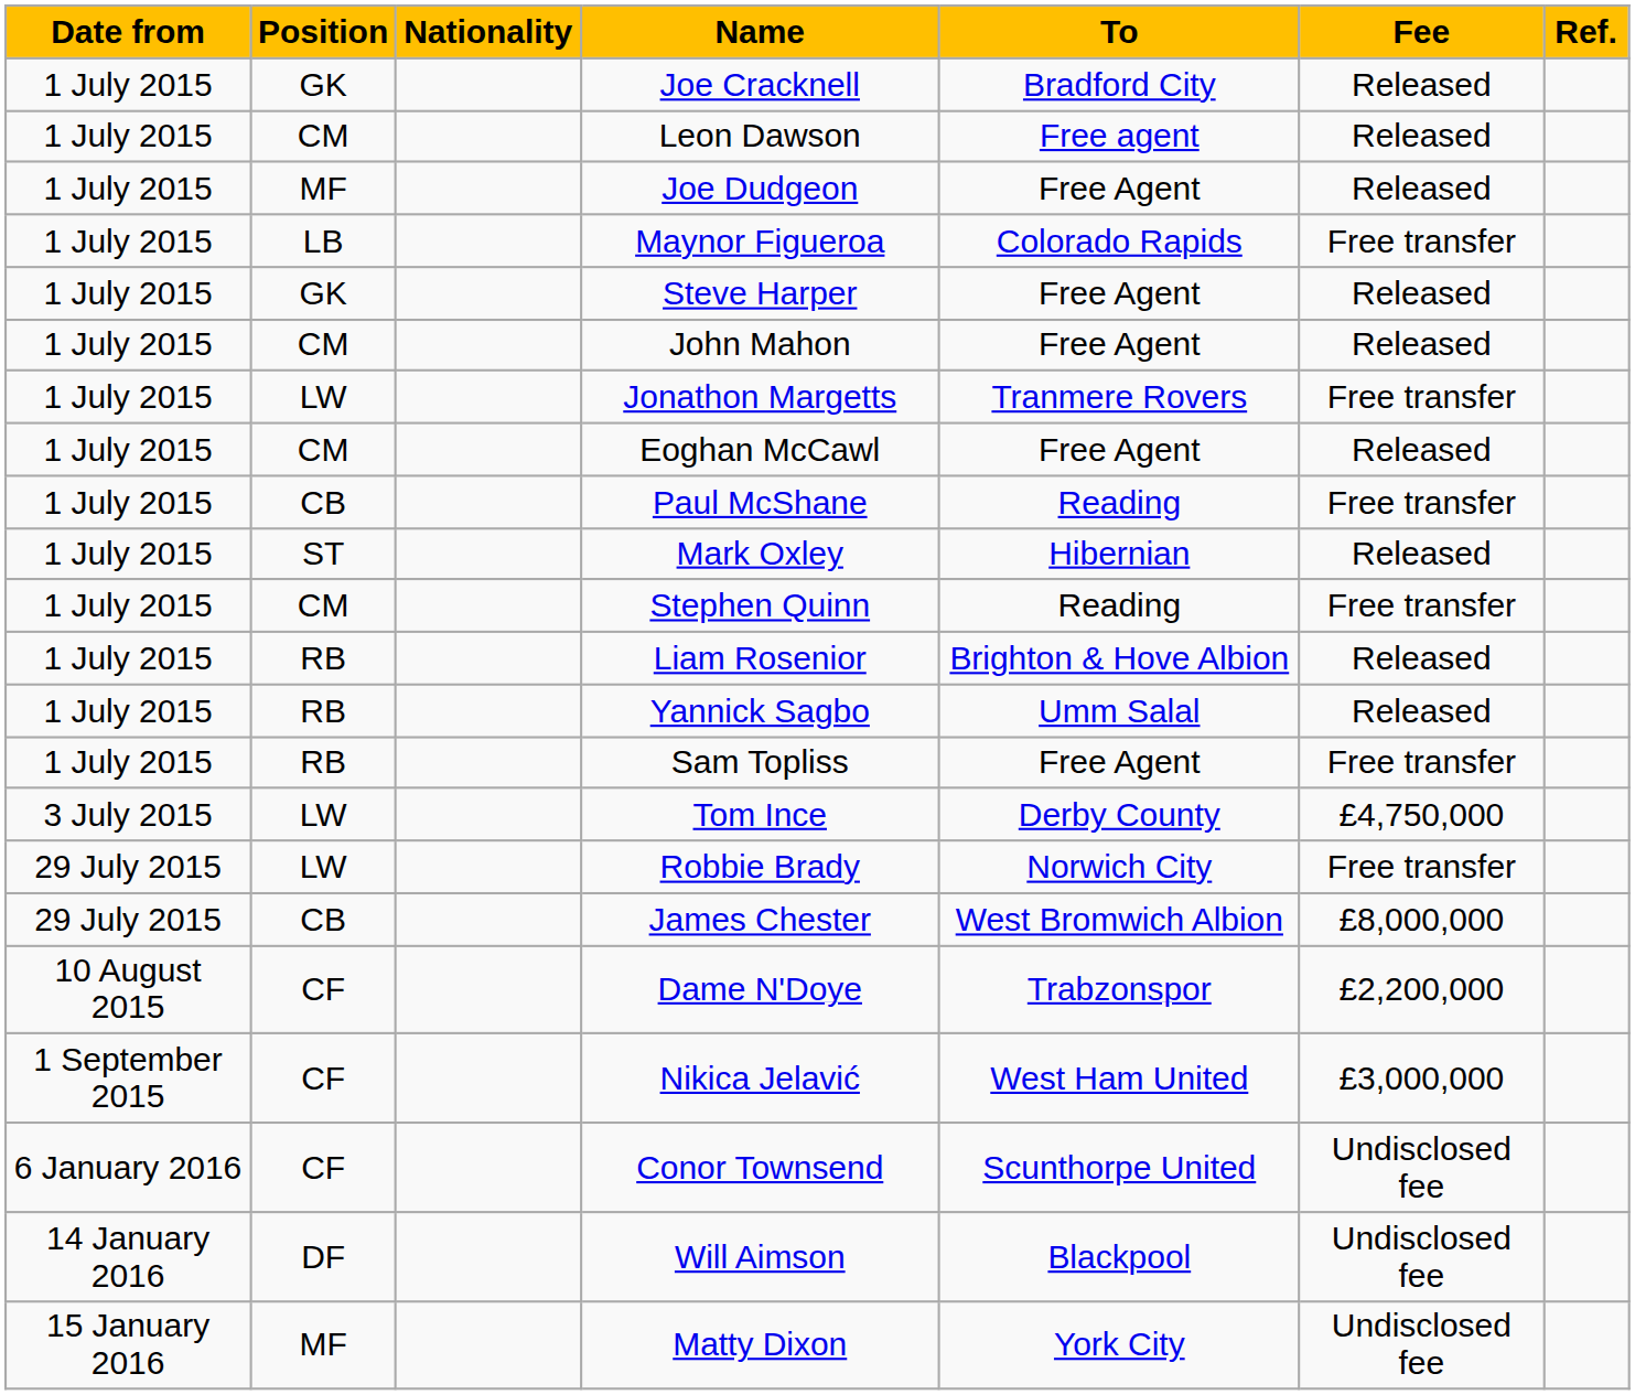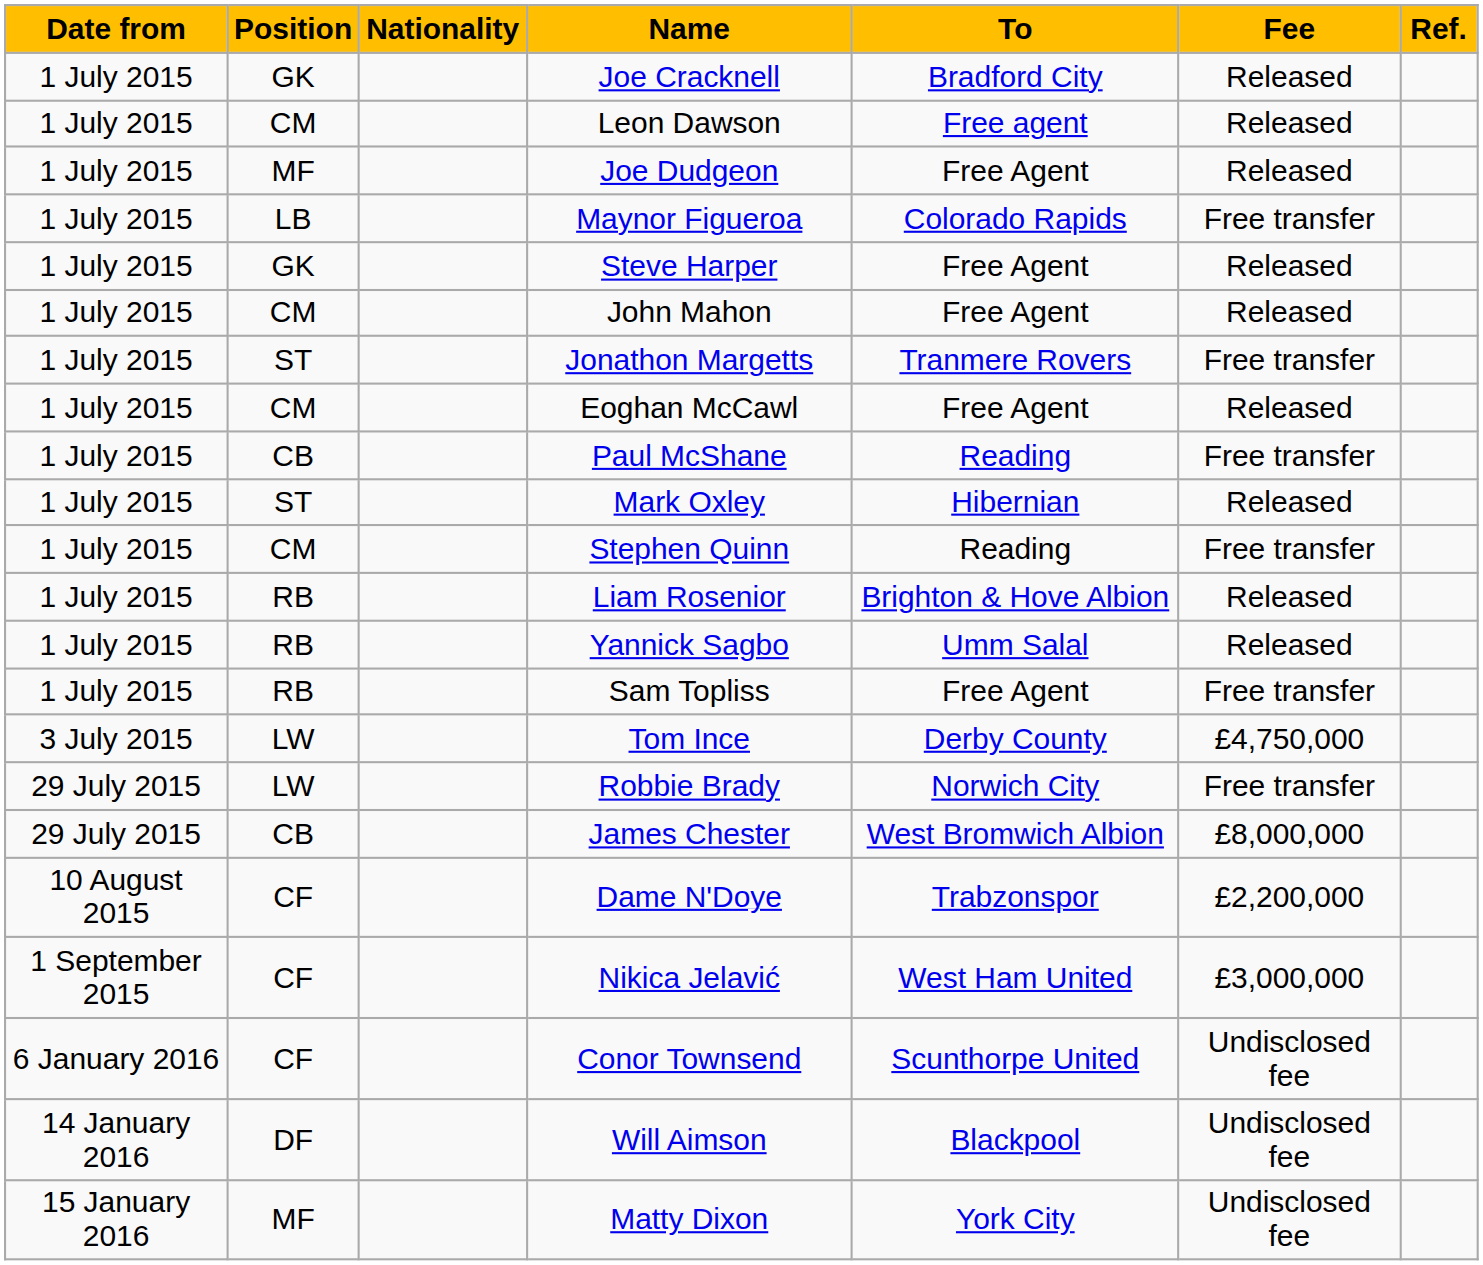 <table class="wikitable"  style="text-align:center; font-size:90%; ">
 <tr>
 <th style="background:#ffbf00; color:#000; width:100px;">Date from</th>
 <th style="background:#ffbf00; color:#000; width:50px;">Position</th>
 <th style="background:#ffbf00; color:#000; width:50px;">Nationality</th>
 <th style="background:#ffbf00; color:#000; width:150px;">Name</th>
 <th style="background:#ffbf00; color:#000; width:150px;">To</th>
 <th style="background:#ffbf00; color:#000; width:100px;">Fee</th>
 <th style="background:#ffbf00; color:#000; width:30px;">Ref.</th>
 </tr>
 <tr>
 <td>1 July 2015</td>
 <td>GK</td>
 <td></td>
 <td><a href='#'>Joe Cracknell</a></td>
 <td><a href='#'>Bradford City</a> </td>
 <td>Released</td>
 <td></td>
 </tr>
 <tr>
 <td>1 July 2015</td>
 <td>CM</td>
 <td></td>
 <td>Leon Dawson</td>
 <td><a href='#'>Free agent</a></td>
 <td>Released</td>
 <td></td>
 </tr>
 <tr>
 <td>1 July 2015</td>
 <td>MF</td>
 <td></td>
 <td><a href='#'>Joe Dudgeon</a></td>
 <td>Free Agent</td>
 <td>Released</td>
 <td></td>
 </tr>
 <tr>
 <td>1 July 2015</td>
 <td>LB</td>
 <td></td>
 <td><a href='#'>Maynor Figueroa</a></td>
 <td><a href='#'>Colorado Rapids</a> </td>
 <td>Free transfer</td>
 <td></td>
 </tr>
 <tr>
 <td>1 July 2015</td>
 <td>GK</td>
 <td></td>
 <td><a href='#'>Steve Harper</a></td>
 <td>Free Agent</td>
 <td>Released</td>
 <td></td>
 </tr>
 <tr>
 <td>1 July 2015</td>
 <td>CM</td>
 <td></td>
 <td>John Mahon</td>
 <td>Free Agent</td>
 <td>Released</td>
 <td></td>
 </tr>
 <tr>
 <td>1 July 2015</td>
-<td>LW</td>
+<td>ST</td>
 <td></td>
 <td><a href='#'>Jonathon Margetts</a></td>
 <td><a href='#'>Tranmere Rovers</a> </td>
 <td>Free transfer</td>
 <td></td>
 </tr>
 <tr>
 <td>1 July 2015</td>
 <td>CM</td>
 <td></td>
 <td>Eoghan McCawl</td>
 <td>Free Agent</td>
 <td>Released</td>
 <td></td>
 </tr>
 <tr>
 <td>1 July 2015</td>
 <td>CB</td>
 <td></td>
 <td><a href='#'>Paul McShane</a></td>
 <td><a href='#'>Reading</a> </td>
 <td>Free transfer</td>
 <td></td>
 </tr>
 <tr>
 <td>1 July 2015</td>
 <td>ST</td>
 <td></td>
 <td><a href='#'>Mark Oxley</a></td>
 <td><a href='#'>Hibernian</a> </td>
 <td>Released</td>
 <td></td>
 </tr>
 <tr>
 <td>1 July 2015</td>
 <td>CM</td>
 <td></td>
 <td><a href='#'>Stephen Quinn</a></td>
 <td>Reading</td>
 <td>Free transfer</td>
 <td></td>
 </tr>
 <tr>
 <td>1 July 2015</td>
 <td>RB</td>
 <td></td>
 <td><a href='#'>Liam Rosenior</a></td>
 <td><a href='#'>Brighton & Hove Albion</a> </td>
 <td>Released</td>
 <td></td>
 </tr>
 <tr>
 <td>1 July 2015</td>
 <td>RB</td>
 <td></td>
 <td><a href='#'>Yannick Sagbo</a></td>
 <td><a href='#'>Umm Salal</a> </td>
 <td>Released</td>
 <td></td>
 </tr>
 <tr>
 <td>1 July 2015</td>
 <td>RB</td>
 <td></td>
 <td>Sam Topliss</td>
 <td>Free Agent</td>
 <td>Free transfer</td>
 <td></td>
 </tr>
 <tr>
 <td>3 July 2015</td>
 <td>LW</td>
 <td></td>
 <td><a href='#'>Tom Ince</a></td>
 <td><a href='#'>Derby County</a></td>
 <td>£4,750,000</td>
 <td></td>
 </tr>
 <tr>
 <td>29 July 2015</td>
 <td>LW</td>
 <td></td>
 <td><a href='#'>Robbie Brady</a></td>
 <td><a href='#'>Norwich City</a></td>
 <td>Free transfer</td>
 <td></td>
 </tr>
 <tr>
 <td>29 July 2015</td>
 <td>CB</td>
 <td></td>
 <td><a href='#'>James Chester</a></td>
 <td><a href='#'>West Bromwich Albion</a></td>
 <td>£8,000,000</td>
 <td></td>
 </tr>
 <tr>
 <td>10 August 2015</td>
 <td>CF</td>
 <td></td>
 <td><a href='#'>Dame N'Doye</a></td>
 <td><a href='#'>Trabzonspor</a></td>
 <td>£2,200,000</td>
 <td></td>
 </tr>
 <tr>
 <td>1 September 2015</td>
 <td>CF</td>
 <td></td>
 <td><a href='#'>Nikica Jelavić</a></td>
 <td><a href='#'>West Ham United</a></td>
 <td>£3,000,000</td>
 <td></td>
 </tr>
 <tr>
 <td>6 January 2016</td>
 <td>CF</td>
 <td></td>
 <td><a href='#'>Conor Townsend</a></td>
 <td><a href='#'>Scunthorpe United</a></td>
 <td>Undisclosed fee</td>
 <td></td>
 </tr>
 <tr>
 <td>14 January 2016</td>
 <td>DF</td>
 <td></td>
 <td><a href='#'>Will Aimson</a></td>
 <td><a href='#'>Blackpool</a></td>
 <td>Undisclosed fee</td>
 <td></td>
 </tr>
 <tr>
 <td>15 January 2016</td>
 <td>MF</td>
 <td></td>
 <td><a href='#'>Matty Dixon</a></td>
 <td><a href='#'>York City</a></td>
 <td>Undisclosed fee</td>
 <td></td>
 </tr>
 </table>
